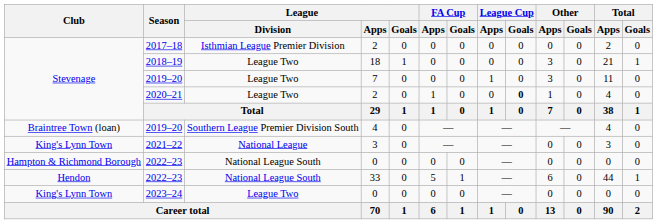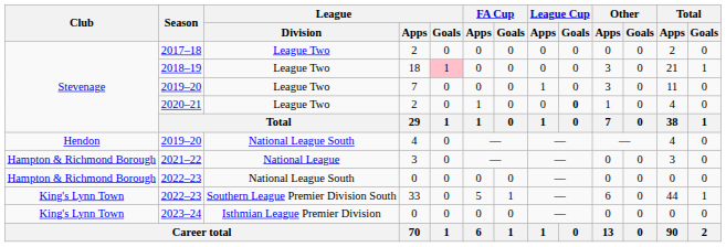 <table class="wikitable" style="text-align:center">
 <tr>
 <th rowspan="2">Club</th>
 <th rowspan="2">Season</th>
 <th colspan="3">League</th>
 <th colspan="2"><a href='#'>FA Cup</a></th>
 <th colspan="2"><a href='#'>League Cup</a></th>
 <th colspan="2">Other</th>
 <th colspan="2">Total</th>
 </tr>
 <tr>
 <th>Division</th>
 <th>Apps</th>
 <th>Goals</th>
 <th>Apps</th>
 <th>Goals</th>
 <th>Apps</th>
 <th>Goals</th>
 <th>Apps</th>
 <th>Goals</th>
 <th>Apps</th>
 <th>Goals</th>
 </tr>
 <tr>
 <td rowspan="5"><a href='#'>Stevenage</a></td>
 <td><a href='#'>2017–18</a></td>
-<td><a href='#'>Isthmian League</a> Premier Division</td>
+<td><a href='#'>League Two</a></td>
 <td>2</td>
 <td>0</td>
 <td>0</td>
 <td>0</td>
 <td>0</td>
 <td>0</td>
 <td>0</td>
 <td>0</td>
 <td>2</td>
 <td>0</td>
 </tr>
 <tr>
 <td><a href='#'>2018–19</a></td>
 <td>League Two</td>
 <td>18</td>
-<td>1</td>
+<td style="background: pink;">1</td>
 <td>0</td>
 <td>0</td>
 <td>0</td>
 <td>0</td>
 <td>3</td>
 <td>0</td>
 <td>21</td>
 <td>1</td>
 </tr>
 <tr>
 <td><a href='#'>2019–20</a></td>
 <td>League Two</td>
 <td>7</td>
 <td>0</td>
 <td>0</td>
 <td>0</td>
 <td>1</td>
 <td>0</td>
 <td>3</td>
 <td>0</td>
 <td>11</td>
 <td>0</td>
 </tr>
 <tr>
 <td><a href='#'>2020–21</a></td>
 <td>League Two</td>
 <td>2</td>
 <td>0</td>
 <td>1</td>
 <td>0</td>
 <td>0</td>
 <td><strong>0</strong></td>
 <td>1</td>
 <td>0</td>
 <td>4</td>
 <td>0</td>
 </tr>
 <tr>
 <th colspan="2">Total</th>
 <th>29</th>
 <th>1</th>
 <th>1</th>
 <th>0</th>
 <th>1</th>
 <th>0</th>
 <th>7</th>
 <th>0</th>
 <th>38</th>
 <th>1</th>
 </tr>
 <tr>
-<td><a href='#'>Braintree Town</a> (loan)</td>
+<td><a href='#'>Hendon</a></td>
 <td><a href='#'>2019–20</a></td>
-<td><a href='#'>Southern League</a> Premier Division South</td>
+<td><a href='#'>National League South</a></td>
 <td>4</td>
 <td>0</td>
 <td colspan="2">—</td>
 <td colspan="2">—</td>
 <td colspan="2">—</td>
 <td>4</td>
 <td>0</td>
 </tr>
 <tr>
-<td><a href='#'>King's Lynn Town</a></td>
+<td><a href='#'>Hampton & Richmond Borough</a></td>
 <td><a href='#'>2021–22</a></td>
 <td><a href='#'>National League</a></td>
 <td>3</td>
 <td>0</td>
 <td colspan="2">—</td>
 <td colspan="2">—</td>
 <td>0</td>
 <td>0</td>
 <td>3</td>
 <td>0</td>
 </tr>
 <tr>
 <td><a href='#'>Hampton & Richmond Borough</a></td>
 <td><a href='#'>2022–23</a></td>
 <td>National League South</td>
 <td>0</td>
 <td>0</td>
 <td>0</td>
 <td>0</td>
 <td colspan="2">—</td>
 <td>0</td>
 <td>0</td>
 <td>0</td>
 <td>0</td>
 </tr>
 <tr>
-<td><a href='#'>Hendon</a></td>
+<td><a href='#'>King's Lynn Town</a></td>
 <td><a href='#'>2022–23</a></td>
-<td><a href='#'>National League South</a></td>
+<td><a href='#'>Southern League</a> Premier Division South</td>
 <td>33</td>
 <td>0</td>
 <td>5</td>
 <td>1</td>
 <td colspan="2">—</td>
 <td>6</td>
 <td>0</td>
 <td>44</td>
 <td>1</td>
 </tr>
 <tr>
 <td><a href='#'>King's Lynn Town</a></td>
 <td><a href='#'>2023–24</a></td>
-<td><a href='#'>League Two</a></td>
+<td><a href='#'>Isthmian League</a> Premier Division</td>
 <td>0</td>
 <td>0</td>
 <td>0</td>
 <td>0</td>
 <td colspan="2">—</td>
 <td>0</td>
 <td>0</td>
 <td>0</td>
 <td>0</td>
 </tr>
 <tr>
 <th colspan=3>Career total</th>
 <th>70</th>
 <th>1</th>
 <th>6</th>
 <th>1</th>
 <th>1</th>
 <th>0</th>
 <th>13</th>
 <th>0</th>
 <th>90</th>
 <th>2</th>
 </tr>
 </table>
